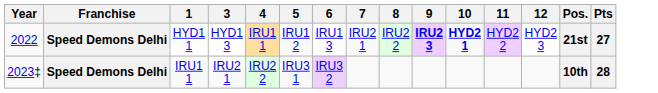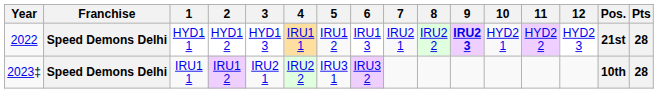 <table class="wikitable" style="text-align:center; font-size:85%">
 <tr>
 <th>Year</th>
 <th>Franchise</th>
 <th>1</th>
+<th>2</th>
 <th>3</th>
 <th>4</th>
 <th>5</th>
 <th>6</th>
 <th>7</th>
 <th>8</th>
 <th>9</th>
 <th>10</th>
 <th>11</th>
 <th>12</th>
 <th>Pos.</th>
 <th>Pts</th>
 </tr>
 <tr>
 <td><a href='#'>2022</a></td>
 <th nowrap>Speed Demons Delhi</th>
 <td style="background:#ffffff;"><a href='#'>HYD1<br>1</a><br></td>
+<td style="background:#ffffff;"><a href='#'>HYD1<br>2</a><br></td>
 <td style="background:#ffffff;"><a href='#'>HYD1<br>3</a><br></td>
 <td style="background:#ffdf9f;"><a href='#'>IRU1<br>1</a><br></td>
 <td><a href='#'>IRU1<br>2</a><br></td>
 <td style="background:#ffffff;"><a href='#'>IRU1<br>3</a><br></td>
 <td><a href='#'>IRU2<br>1</a><br></td>
 <td style="background:#dfffdf;"><a href='#'>IRU2<br>2</a><br></td>
 <td style="background:#efcfff;"><strong><a href='#'>IRU2<br>3</a><br></strong></td>
-<td><strong><a href='#'>HYD2<br>1</a><br></strong></td>
+<td><a href='#'>HYD2<br>1</a><br></td>
 <td style="background:#efcfff;"><a href='#'>HYD2<br>2</a><br></td>
 <td style="background:#ffffff;"><a href='#'>HYD2<br>3</a><br></td>
 <th>21st</th>
-<th>27</th>
+<th>28</th>
 </tr>
 <tr>
 <td><a href='#'>2023</a>‡</td>
 <th nowrap>Speed Demons Delhi</th>
 <td><a href='#'>IRU1<br>1</a><br></td>
+<td style="background:#efcfff;"><a href='#'>IRU1<br>2</a><br></td>
 <td><a href='#'>IRU2<br>1</a><br></td>
 <td style="background:#dfffdf;"><a href='#'>IRU2<br>2</a><br></td>
 <td><a href='#'>IRU3<br>1</a><br></td>
 <td style="background:#efcfff;"><a href='#'>IRU3<br>2</a><br></td>
 <td></td>
 <td></td>
 <td></td>
 <td></td>
 <td></td>
 <td></td>
 <th>10th</th>
 <th>28</th>
 </tr>
 </table>
